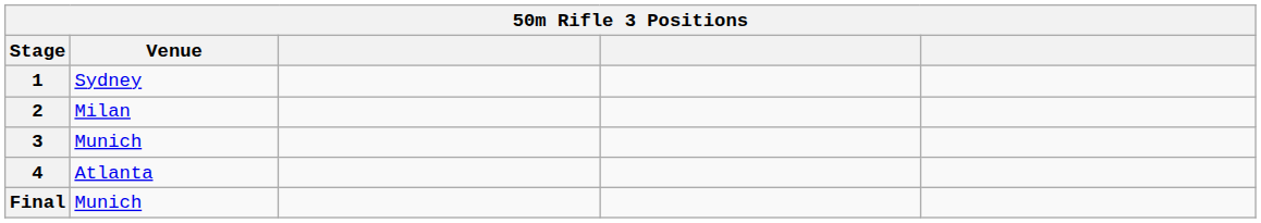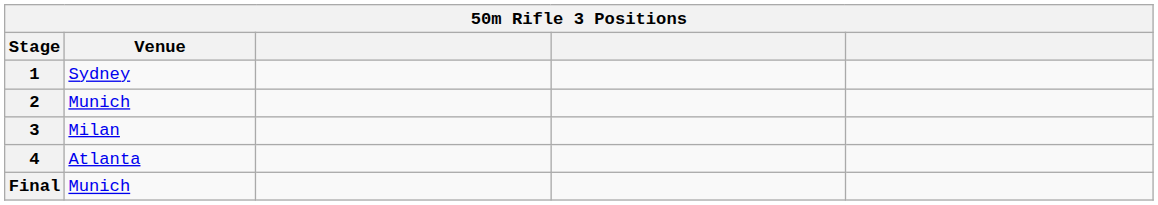 <table class="wikitable">
 <tr>
 <th colspan="5">50m Rifle 3 Positions</th>
 </tr>
 <tr>
 <th>Stage</th>
 <th width=140>Venue</th>
 <th width=220></th>
 <th width=220></th>
 <th width=230></th>
 </tr>
 <tr>
 <th>1</th>
 <td> <a href='#'>Sydney</a></td>
 <td></td>
 <td></td>
 <td></td>
 </tr>
 <tr>
 <th>2</th>
-<td> <a href='#'>Milan</a></td>
+<td> <a href='#'>Munich</a></td>
 <td></td>
 <td></td>
 <td></td>
 </tr>
 <tr>
 <th>3</th>
-<td> <a href='#'>Munich</a></td>
+<td> <a href='#'>Milan</a></td>
 <td></td>
 <td></td>
 <td></td>
 </tr>
 <tr>
 <th>4</th>
 <td> <a href='#'>Atlanta</a></td>
 <td></td>
 <td></td>
 <td></td>
 </tr>
 <tr>
 <th>Final</th>
 <td> <a href='#'>Munich</a></td>
 <td></td>
 <td></td>
 <td></td>
 </tr>
 </table>
